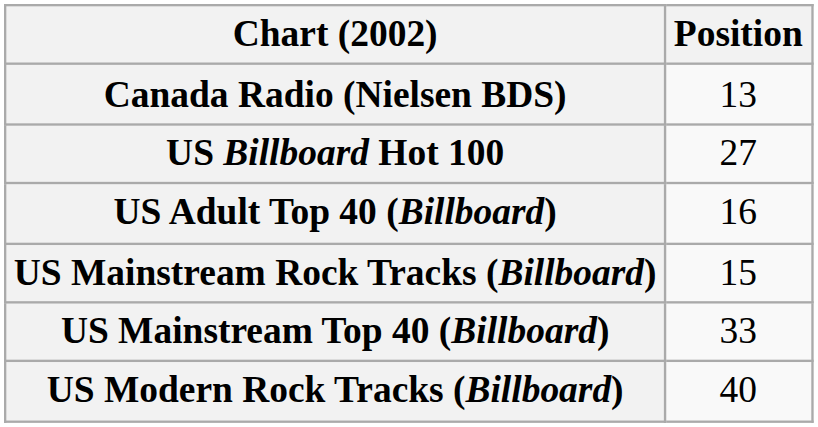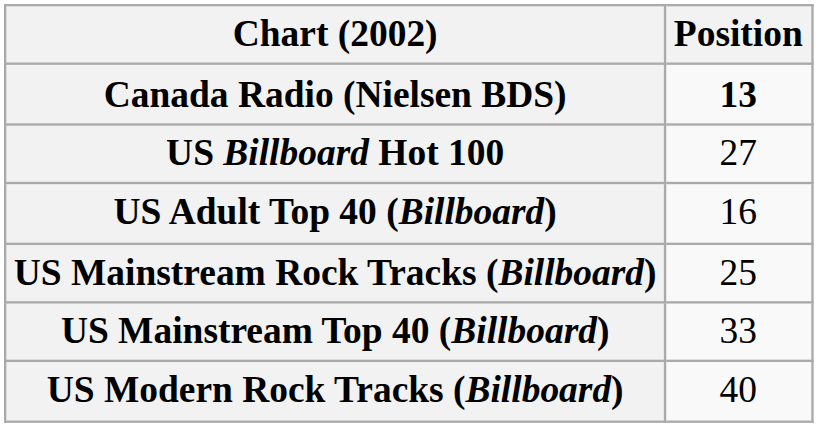 <table class="wikitable sortable plainrowheaders" style="text-align:center;">
 <tr>
 <th scope="col">Chart (2002)</th>
 <th scope="col">Position</th>
 </tr>
 <tr>
 <th scope="row">Canada Radio (Nielsen BDS)</th>
-<td>13</td>
+<td><strong>13</strong></td>
 </tr>
 <tr>
 <th scope="row">US <em>Billboard</em> Hot 100</th>
 <td>27</td>
 </tr>
 <tr>
 <th scope="row">US Adult Top 40 (<em>Billboard</em>)</th>
 <td>16</td>
 </tr>
 <tr>
 <th scope="row">US Mainstream Rock Tracks (<em>Billboard</em>)</th>
-<td>15</td>
+<td>25</td>
 </tr>
 <tr>
 <th scope="row">US Mainstream Top 40 (<em>Billboard</em>)</th>
 <td>33</td>
 </tr>
 <tr>
 <th scope="row">US Modern Rock Tracks (<em>Billboard</em>)</th>
 <td>40</td>
 </tr>
 </table>
